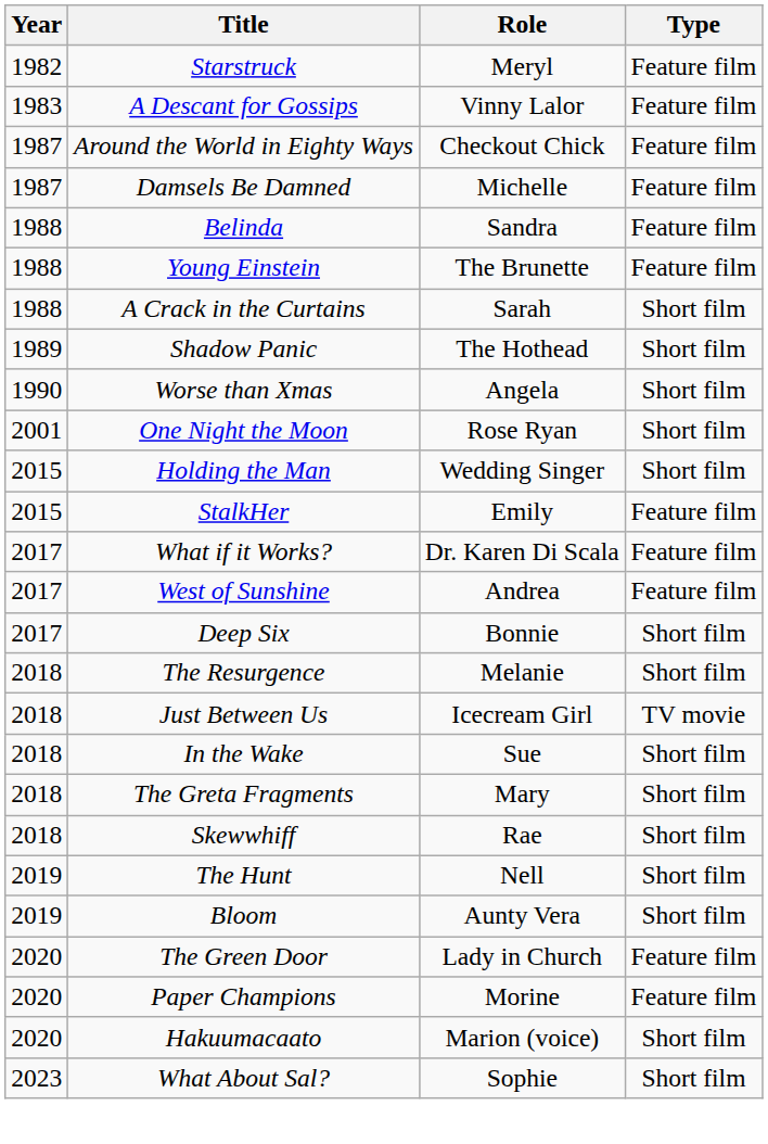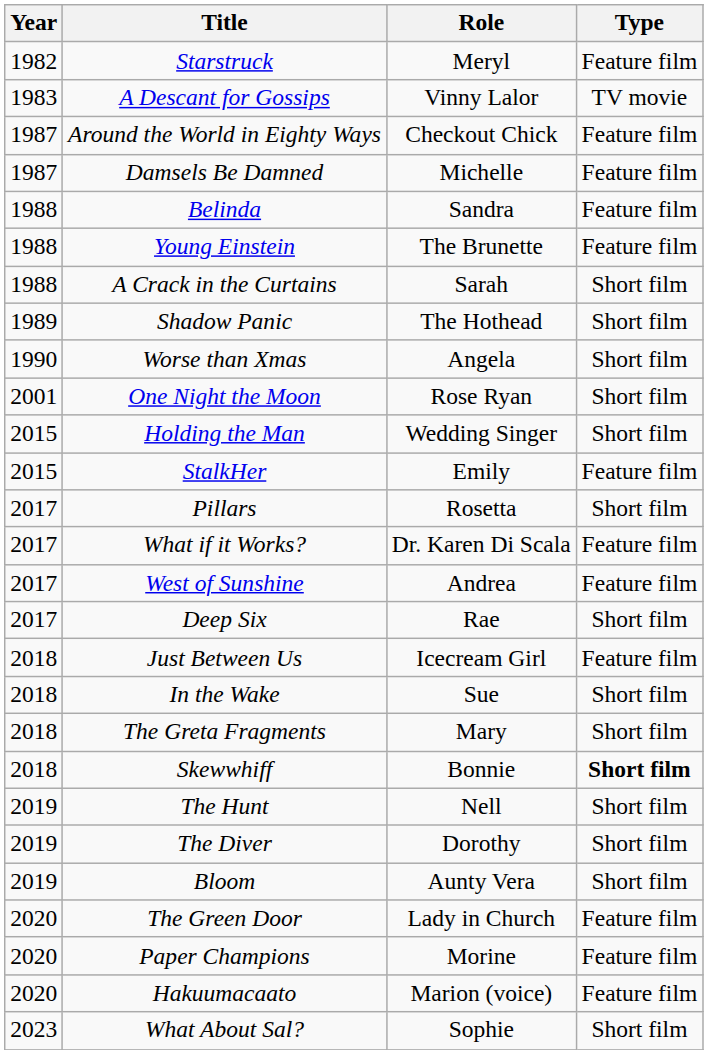 <table class="wikitable" style="text-align:center;">
 <tr>
 <th>Year</th>
 <th>Title</th>
 <th>Role</th>
 <th>Type</th>
 </tr>
 <tr>
 <td>1982</td>
 <td><em><a href='#'>Starstruck</a></em></td>
 <td>Meryl</td>
 <td>Feature film</td>
 </tr>
 <tr>
 <td>1983</td>
 <td><em><a href='#'>A Descant for Gossips</a></em></td>
 <td>Vinny Lalor</td>
-<td>Feature film</td>
+<td>TV movie</td>
 </tr>
 <tr>
 <td>1987</td>
 <td><em>Around the World in Eighty Ways</em></td>
 <td>Checkout Chick</td>
 <td>Feature film</td>
 </tr>
 <tr>
 <td>1987</td>
 <td><em>Damsels Be Damned</em></td>
 <td>Michelle</td>
 <td>Feature film</td>
 </tr>
 <tr>
 <td>1988</td>
 <td><em><a href='#'>Belinda</a></em></td>
 <td>Sandra</td>
 <td>Feature film</td>
 </tr>
 <tr>
 <td>1988</td>
 <td><em><a href='#'>Young Einstein</a></em></td>
 <td>The Brunette</td>
 <td>Feature film</td>
 </tr>
 <tr>
 <td>1988</td>
 <td><em>A Crack in the Curtains</em></td>
 <td>Sarah</td>
 <td>Short film</td>
 </tr>
 <tr>
 <td>1989</td>
 <td><em>Shadow Panic</em></td>
 <td>The Hothead</td>
 <td>Short film</td>
 </tr>
 <tr>
 <td>1990</td>
 <td><em>Worse than Xmas</em></td>
 <td>Angela</td>
 <td>Short film</td>
 </tr>
 <tr>
 <td>2001</td>
 <td><em><a href='#'>One Night the Moon</a></em></td>
 <td>Rose Ryan</td>
 <td>Short film</td>
 </tr>
 <tr>
 <td>2015</td>
 <td><em><a href='#'>Holding the Man</a></em></td>
 <td>Wedding Singer</td>
 <td>Short film</td>
 </tr>
 <tr>
 <td>2015</td>
 <td><em><a href='#'>StalkHer</a></em></td>
 <td>Emily</td>
 <td>Feature film</td>
 </tr>
 <tr>
 <td>2017</td>
+<td><em>Pillars</em></td>
+<td>Rosetta</td>
+<td>Short film</td>
+</tr>
+<tr>
+<td>2017</td>
 <td><em>What if it Works?</em></td>
 <td>Dr. Karen Di Scala</td>
 <td>Feature film</td>
 </tr>
 <tr>
 <td>2017</td>
 <td><em><a href='#'>West of Sunshine</a></em></td>
 <td>Andrea</td>
 <td>Feature film</td>
 </tr>
 <tr>
 <td>2017</td>
 <td><em>Deep Six</em></td>
-<td>Bonnie</td>
-<td>Short film</td>
-</tr>
-<tr>
-<td>2018</td>
-<td><em>The Resurgence</em></td>
-<td>Melanie</td>
+<td>Rae</td>
 <td>Short film</td>
 </tr>
 <tr>
 <td>2018</td>
 <td><em>Just Between Us</em></td>
 <td>Icecream Girl</td>
-<td>TV movie</td>
+<td>Feature film</td>
 </tr>
 <tr>
 <td>2018</td>
 <td><em>In the Wake</em></td>
 <td>Sue</td>
 <td>Short film</td>
 </tr>
 <tr>
 <td>2018</td>
 <td><em>The Greta Fragments</em></td>
 <td>Mary</td>
 <td>Short film</td>
 </tr>
 <tr>
 <td>2018</td>
 <td><em>Skewwhiff</em></td>
-<td>Rae</td>
-<td>Short film</td>
+<td>Bonnie</td>
+<td><strong>Short film</strong></td>
 </tr>
 <tr>
 <td>2019</td>
 <td><em>The Hunt</em></td>
 <td>Nell</td>
+<td>Short film</td>
+</tr>
+<tr>
+<td>2019</td>
+<td><em>The Diver</em></td>
+<td>Dorothy</td>
 <td>Short film</td>
 </tr>
 <tr>
 <td>2019</td>
 <td><em>Bloom</em></td>
 <td>Aunty Vera</td>
 <td>Short film</td>
 </tr>
 <tr>
 <td>2020</td>
 <td><em>The Green Door</em></td>
 <td>Lady in Church</td>
 <td>Feature film</td>
 </tr>
 <tr>
 <td>2020</td>
 <td><em>Paper Champions</em></td>
 <td>Morine</td>
 <td>Feature film</td>
 </tr>
 <tr>
 <td>2020</td>
 <td><em>Hakuumacaato</em></td>
 <td>Marion (voice)</td>
-<td>Short film</td>
+<td>Feature film</td>
 </tr>
 <tr>
 <td>2023</td>
 <td><em>What About Sal?</em></td>
 <td>Sophie</td>
 <td>Short film</td>
 </tr>
 </table>
